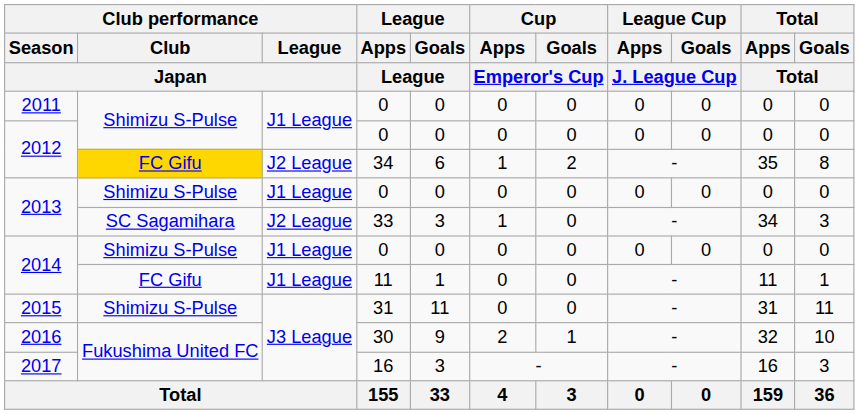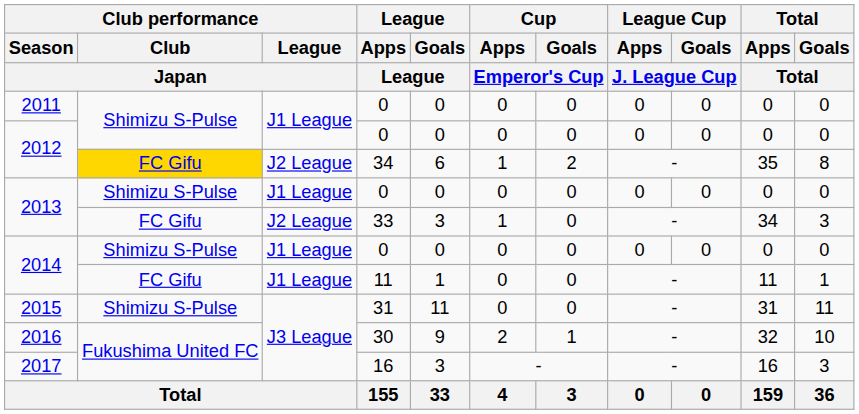 <table class="wikitable" style="text-align:center;">
 <tr>
 <th colspan=3>Club performance</th>
 <th colspan=2>League</th>
 <th colspan=2>Cup</th>
 <th colspan=2>League Cup</th>
 <th colspan=2>Total</th>
 </tr>
 <tr>
 <th>Season</th>
 <th>Club</th>
 <th>League</th>
 <th>Apps</th>
 <th>Goals</th>
 <th>Apps</th>
 <th>Goals</th>
 <th>Apps</th>
 <th>Goals</th>
 <th>Apps</th>
 <th>Goals</th>
 </tr>
 <tr>
 <th colspan=3>Japan</th>
 <th colspan=2>League</th>
 <th colspan=2><a href='#'>Emperor's Cup</a></th>
 <th colspan=2><a href='#'>J. League Cup</a></th>
 <th colspan=2>Total</th>
 </tr>
 <tr>
 <td><a href='#'>2011</a></td>
 <td rowspan="2"><a href='#'>Shimizu S-Pulse</a></td>
 <td rowspan="2"><a href='#'>J1 League</a></td>
 <td>0</td>
 <td>0</td>
 <td>0</td>
 <td>0</td>
 <td>0</td>
 <td>0</td>
 <td>0</td>
 <td>0</td>
 </tr>
 <tr>
 <td rowspan="2"><a href='#'>2012</a></td>
 <td>0</td>
 <td>0</td>
 <td>0</td>
 <td>0</td>
 <td>0</td>
 <td>0</td>
 <td>0</td>
 <td>0</td>
 </tr>
 <tr>
 <td style="background: gold;"><a href='#'>FC Gifu</a></td>
 <td><a href='#'>J2 League</a></td>
 <td>34</td>
 <td>6</td>
 <td>1</td>
 <td>2</td>
 <td colspan="2">-</td>
 <td>35</td>
 <td>8</td>
 </tr>
 <tr>
 <td rowspan="2"><a href='#'>2013</a></td>
 <td><a href='#'>Shimizu S-Pulse</a></td>
 <td><a href='#'>J1 League</a></td>
 <td>0</td>
 <td>0</td>
 <td>0</td>
 <td>0</td>
 <td>0</td>
 <td>0</td>
 <td>0</td>
 <td>0</td>
 </tr>
 <tr>
-<td><a href='#'>SC Sagamihara</a></td>
+<td><a href='#'>FC Gifu</a></td>
 <td><a href='#'>J2 League</a></td>
 <td>33</td>
 <td>3</td>
 <td>1</td>
 <td>0</td>
 <td colspan="2">-</td>
 <td>34</td>
 <td>3</td>
 </tr>
 <tr>
 <td rowspan="2"><a href='#'>2014</a></td>
 <td><a href='#'>Shimizu S-Pulse</a></td>
 <td><a href='#'>J1 League</a></td>
 <td>0</td>
 <td>0</td>
 <td>0</td>
 <td>0</td>
 <td>0</td>
 <td>0</td>
 <td>0</td>
 <td>0</td>
 </tr>
 <tr>
 <td><a href='#'>FC Gifu</a></td>
 <td><a href='#'>J1 League</a></td>
 <td>11</td>
 <td>1</td>
 <td>0</td>
 <td>0</td>
 <td colspan="2">-</td>
 <td>11</td>
 <td>1</td>
 </tr>
 <tr>
 <td><a href='#'>2015</a></td>
 <td><a href='#'>Shimizu S-Pulse</a></td>
 <td rowspan="3"><a href='#'>J3 League</a></td>
 <td>31</td>
 <td>11</td>
 <td>0</td>
 <td>0</td>
 <td colspan="2">-</td>
 <td>31</td>
 <td>11</td>
 </tr>
 <tr>
 <td><a href='#'>2016</a></td>
 <td rowspan="2"><a href='#'>Fukushima United FC</a></td>
 <td>30</td>
 <td>9</td>
 <td>2</td>
 <td>1</td>
 <td colspan="2">-</td>
 <td>32</td>
 <td>10</td>
 </tr>
 <tr>
 <td><a href='#'>2017</a></td>
 <td>16</td>
 <td>3</td>
 <td colspan="2">-</td>
 <td colspan="2">-</td>
 <td>16</td>
 <td>3</td>
 </tr>
 <tr>
 <th colspan=3>Total</th>
 <th>155</th>
 <th>33</th>
 <th>4</th>
 <th>3</th>
 <th>0</th>
 <th>0</th>
 <th>159</th>
 <th>36</th>
 </tr>
 </table>
